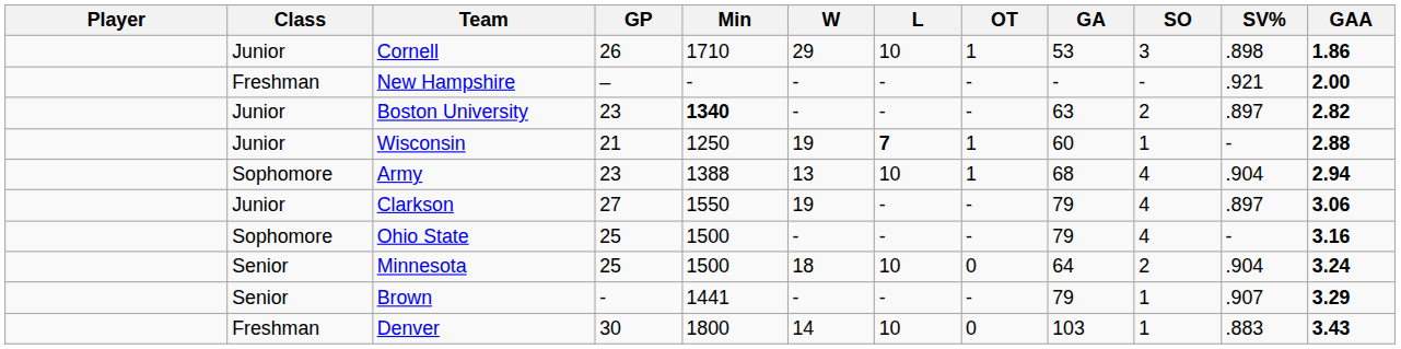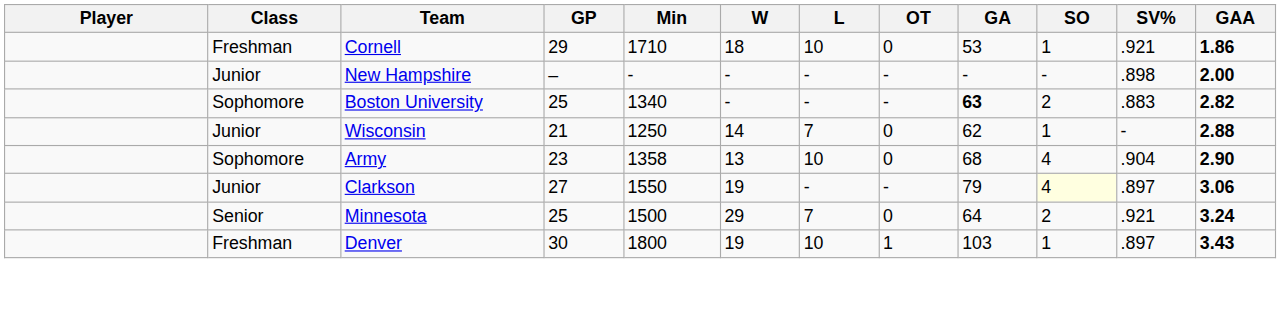 <table class="wikitable sortable">
 <tr>
 <th style="width: 11em;">Player</th>
 <th style="width: 7em;">Class</th>
 <th style="width: 11em;">Team</th>
 <th style="width: 4em;">GP</th>
 <th style="width: 5em;">Min</th>
 <th style="width: 4em;">W</th>
 <th style="width: 4em;">L</th>
 <th style="width: 4em;">OT</th>
 <th style="width: 4em;">GA</th>
 <th style="width: 4em;">SO</th>
 <th style="width: 4em;">SV%</th>
 <th style="width: 4em;">GAA</th>
 </tr>
 <tr>
 <td></td>
-<td>Junior</td>
+<td>Freshman</td>
 <td><a href='#'>Cornell</a></td>
-<td>26</td>
+<td>29</td>
 <td>1710</td>
-<td>29</td>
+<td>18</td>
 <td>10</td>
+<td>0</td>
+<td>53</td>
 <td>1</td>
-<td>53</td>
-<td>3</td>
-<td>.898</td>
+<td>.921</td>
 <td><strong>1.86</strong></td>
 </tr>
 <tr>
 <td></td>
-<td>Freshman</td>
+<td>Junior</td>
 <td><a href='#'>New Hampshire</a></td>
 <td>–</td>
 <td>-</td>
 <td>-</td>
 <td>-</td>
 <td>-</td>
 <td>-</td>
 <td>-</td>
-<td>.921</td>
+<td>.898</td>
 <td><strong>2.00</strong></td>
 </tr>
 <tr>
 <td></td>
-<td>Junior</td>
+<td>Sophomore</td>
 <td><a href='#'>Boston University</a></td>
-<td>23</td>
-<td><strong>1340</strong></td>
+<td>25</td>
+<td>1340</td>
 <td>-</td>
 <td>-</td>
 <td>-</td>
-<td>63</td>
+<td><strong>63</strong></td>
 <td>2</td>
-<td>.897</td>
+<td>.883</td>
 <td><strong>2.82</strong></td>
 </tr>
 <tr>
 <td></td>
 <td>Junior</td>
 <td><a href='#'>Wisconsin</a></td>
 <td>21</td>
 <td>1250</td>
-<td>19</td>
-<td><strong>7</strong></td>
-<td>1</td>
-<td>60</td>
+<td>14</td>
+<td>7</td>
+<td>0</td>
+<td>62</td>
 <td>1</td>
 <td>-</td>
 <td><strong>2.88</strong></td>
 </tr>
 <tr>
 <td></td>
 <td>Sophomore</td>
 <td><a href='#'>Army</a></td>
 <td>23</td>
-<td>1388</td>
+<td>1358</td>
 <td>13</td>
 <td>10</td>
-<td>1</td>
+<td>0</td>
 <td>68</td>
 <td>4</td>
 <td>.904</td>
-<td><strong>2.94</strong></td>
+<td><strong>2.90</strong></td>
 </tr>
 <tr>
 <td></td>
 <td>Junior</td>
 <td><a href='#'>Clarkson</a></td>
 <td>27</td>
 <td>1550</td>
 <td>19</td>
 <td>-</td>
 <td>-</td>
 <td>79</td>
-<td>4</td>
+<td style="background: lightyellow;">4</td>
 <td>.897</td>
 <td><strong>3.06</strong></td>
-</tr>
-<tr>
-<td></td>
-<td>Sophomore</td>
-<td><a href='#'>Ohio State</a></td>
-<td>25</td>
-<td>1500</td>
-<td>-</td>
-<td>-</td>
-<td>-</td>
-<td>79</td>
-<td>4</td>
-<td>-</td>
-<td><strong>3.16</strong></td>
 </tr>
 <tr>
 <td></td>
 <td>Senior</td>
 <td><a href='#'>Minnesota</a></td>
 <td>25</td>
 <td>1500</td>
-<td>18</td>
-<td>10</td>
+<td>29</td>
+<td>7</td>
 <td>0</td>
 <td>64</td>
 <td>2</td>
-<td>.904</td>
+<td>.921</td>
 <td><strong>3.24</strong></td>
-</tr>
-<tr>
-<td></td>
-<td>Senior</td>
-<td><a href='#'>Brown</a></td>
-<td>-</td>
-<td>1441</td>
-<td>-</td>
-<td>-</td>
-<td>-</td>
-<td>79</td>
-<td>1</td>
-<td>.907</td>
-<td><strong>3.29</strong></td>
 </tr>
 <tr>
 <td></td>
 <td>Freshman</td>
 <td><a href='#'>Denver</a></td>
 <td>30</td>
 <td>1800</td>
-<td>14</td>
+<td>19</td>
 <td>10</td>
-<td>0</td>
+<td>1</td>
 <td>103</td>
 <td>1</td>
-<td>.883</td>
+<td>.897</td>
 <td><strong>3.43</strong></td>
 </tr>
 </table>
